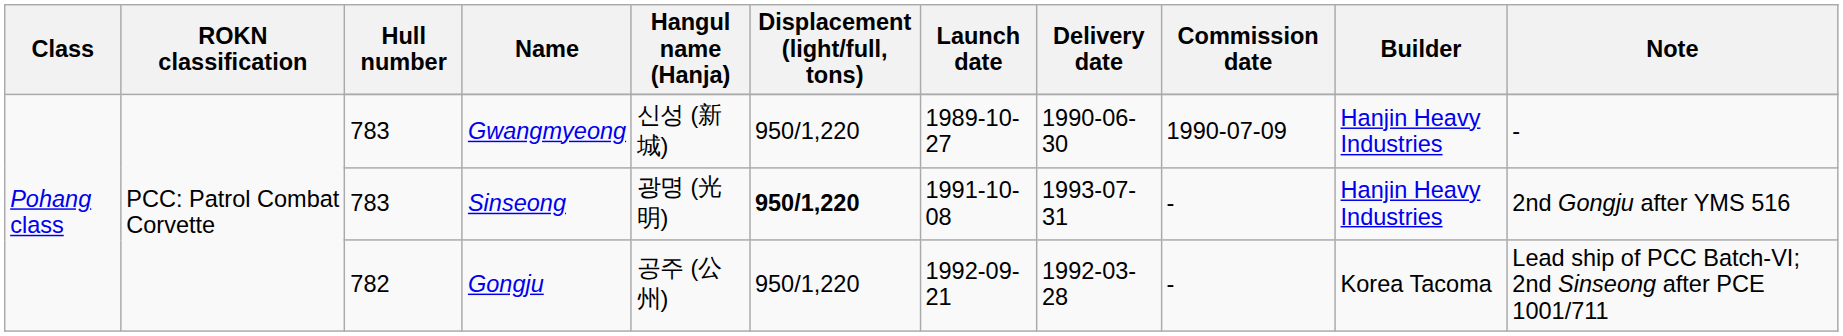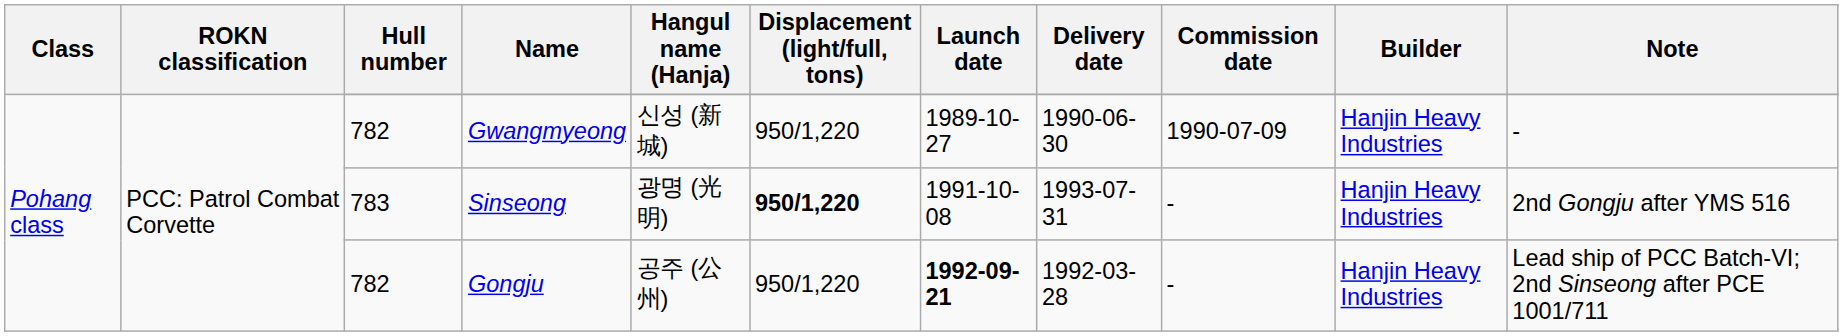 <table class="wikitable">
 <tr>
 <th>Class</th>
 <th>ROKN classification</th>
 <th>Hull number</th>
 <th>Name</th>
 <th>Hangul name<br>(Hanja)</th>
 <th>Displacement<br>(light/full, tons)</th>
 <th>Launch date</th>
 <th>Delivery date</th>
 <th>Commission date</th>
 <th>Builder</th>
 <th>Note</th>
 </tr>
 <tr>
 <td rowspan="8"><a href='#'><em>Pohang</em> class</a><small></small></td>
 <td rowspan="8">PCC: Patrol Combat Corvette</td>
 </tr>
 <tr>
-<td>783</td>
+<td>782</td>
 <td><em><a href='#'>Gwangmyeong</a></em></td>
 <td>신성 (新城)</td>
 <td>950/1,220</td>
 <td>1989-10-27</td>
 <td>1990-06-30</td>
 <td>1990-07-09</td>
 <td><a href='#'>Hanjin Heavy Industries</a></td>
 <td>-</td>
 </tr>
 <tr>
 <td>783</td>
 <td><em><a href='#'>Sinseong</a></em></td>
 <td>광명 (光明)</td>
 <td><strong>950/1,220</strong></td>
 <td>1991-10-08</td>
 <td>1993-07-31</td>
 <td>-</td>
 <td><a href='#'>Hanjin Heavy Industries</a></td>
 <td>2nd <em>Gongju</em> after YMS 516</td>
 </tr>
 <tr>
 <td>782</td>
 <td><em><a href='#'>Gongju</a></em></td>
 <td>공주 (公州)</td>
 <td>950/1,220</td>
-<td>1992-09-21</td>
+<td><strong>1992-09-21</strong></td>
 <td>1992-03-28</td>
 <td>-</td>
-<td>Korea Tacoma</td>
+<td><a href='#'>Hanjin Heavy Industries</a></td>
 <td>Lead ship of PCC Batch-VI; 2nd <em>Sinseong</em> after PCE 1001/711</td>
 </tr>
 </table>
